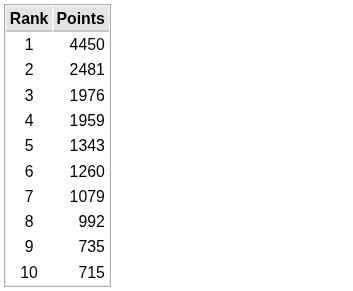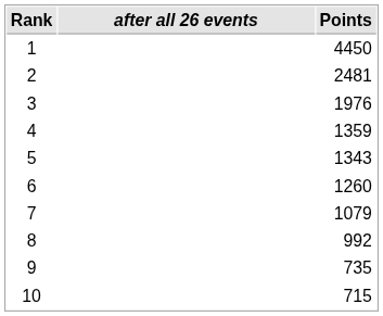 <table cellspacing="1" cellpadding="3" style="border:1px solid #AAAAAA; font-size:86%;">
 <tr bgcolor="#E4E4E4">
 <th style="border-bottom:1px solid #AAAAAA" width=10>Rank</th>
+<th style="border-bottom:1px solid #AAAAAA" width=200><em>after all 26 events</em></th>
 <th style="border-bottom:1px solid #AAAAAA" width=20 align=right>Points</th>
 </tr>
 <tr>
 <td align=center>1</td>
+<td></td>
 <td align=right>4450</td>
 </tr>
 <tr>
 <td align=center>2</td>
+<td></td>
 <td align=right>2481</td>
 </tr>
 <tr>
 <td align=center>3</td>
+<td></td>
 <td align=right>1976</td>
 </tr>
 <tr>
 <td align=center>4</td>
-<td align=right>1959</td>
+<td></td>
+<td align=right>1359</td>
 </tr>
 <tr>
 <td align=center>5</td>
+<td>  </td>
 <td align=right>1343</td>
 </tr>
 <tr>
 <td align=center>6</td>
+<td></td>
 <td align=right>1260</td>
 </tr>
 <tr>
 <td align=center>7</td>
+<td></td>
 <td align=right>1079</td>
 </tr>
 <tr>
 <td align=center>8</td>
+<td></td>
 <td align=right>992</td>
 </tr>
 <tr>
 <td align=center>9</td>
+<td></td>
 <td align=right>735</td>
 </tr>
 <tr>
 <td align=center>10</td>
+<td></td>
 <td align=right>715</td>
 </tr>
 </table>
